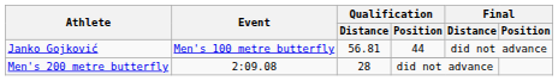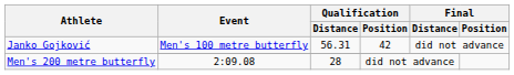 <table class=wikitable style="font-size:90%">
 <tr>
 <th rowspan="2">Athlete</th>
 <th rowspan="2">Event</th>
 <th colspan="2">Qualification</th>
 <th colspan="2">Final</th>
 </tr>
 <tr style="font-size:95%">
 <th>Distance</th>
 <th>Position</th>
 <th>Distance</th>
 <th>Position</th>
 </tr>
 <tr align=center>
 <td align=left rowspan=2><a href='#'>Janko Gojković</a></td>
 <td align=left><a href='#'>Men's 100 metre butterfly</a></td>
-<td>56.81</td>
-<td>44</td>
+<td>56.31</td>
+<td>42</td>
 <td colspan=2>did not advance</td>
 </tr>
 <tr>
 </tr>
 <tr align=center>
 <td align=left><a href='#'>Men's 200 metre butterfly</a></td>
 <td>2:09.08</td>
 <td>28</td>
 <td colspan=2>did not advance</td>
 </tr>
 </table>
